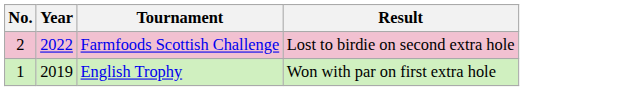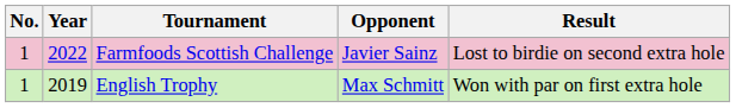 <table class="wikitable" style="font-size:95%;">
 <tr>
 <th>No.</th>
 <th>Year</th>
 <th>Tournament</th>
+<th>Opponent</th>
 <th>Result</th>
 </tr>
 <tr style="background:#F2C1D1;">
-<td align=center>2</td>
+<td align=center>1</td>
 <td><a href='#'>2022</a></td>
 <td><a href='#'>Farmfoods Scottish Challenge</a></td>
+<td> <a href='#'>Javier Sainz</a></td>
 <td>Lost to birdie on second extra hole</td>
 </tr>
 <tr style="background:#D0F0C0;">
 <td align=center>1</td>
 <td>2019</td>
 <td><a href='#'>English Trophy</a></td>
+<td> <a href='#'>Max Schmitt</a></td>
 <td>Won with par on first extra hole</td>
 </tr>
 </table>
